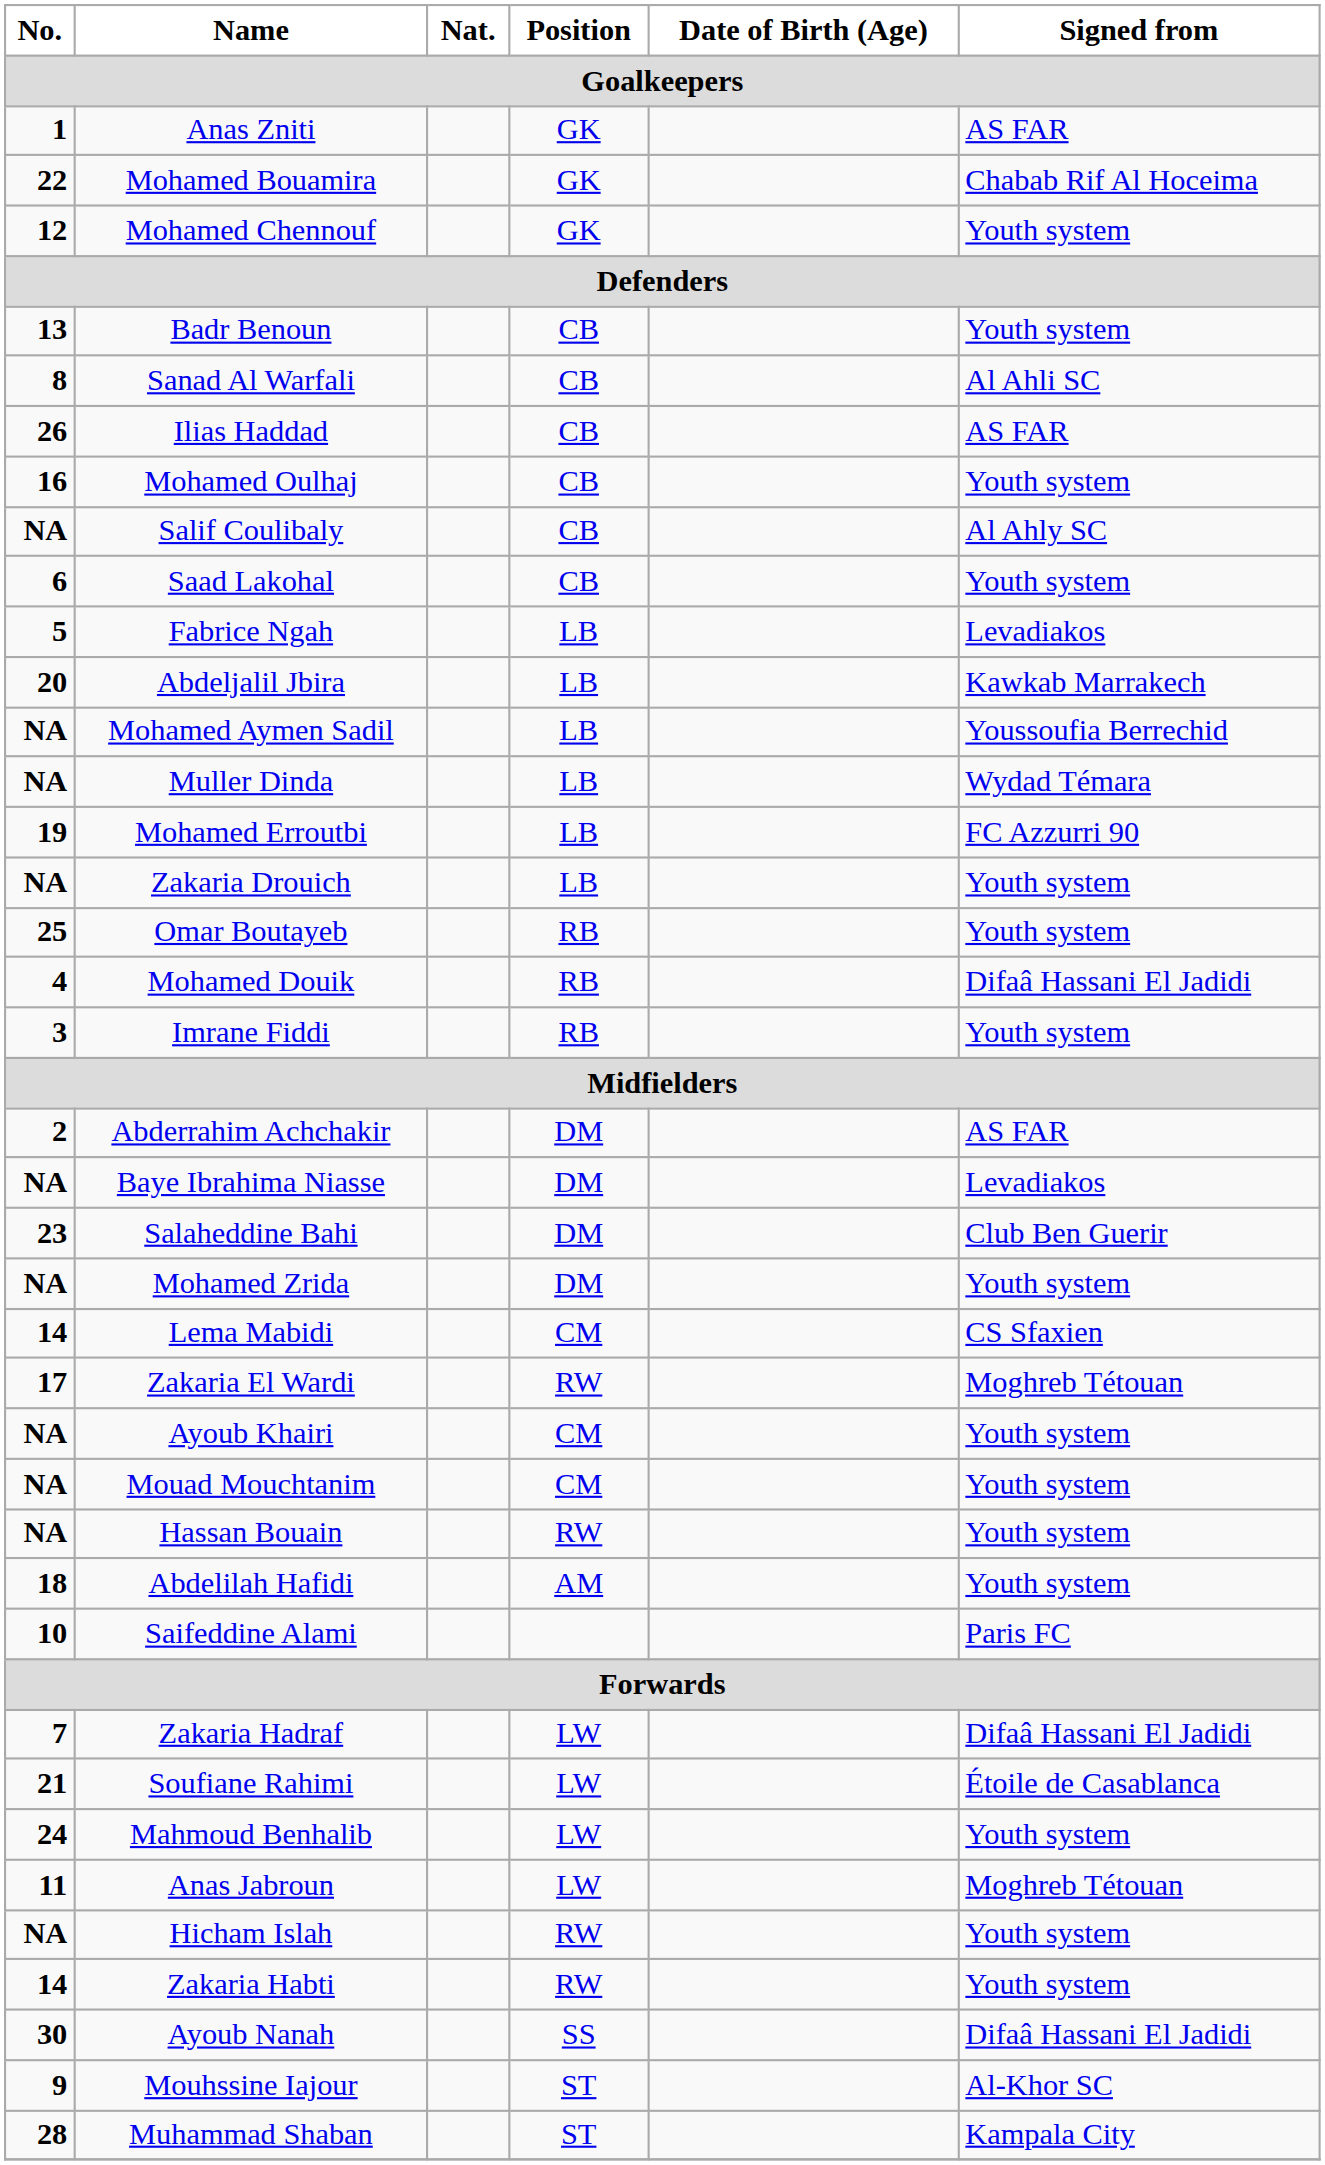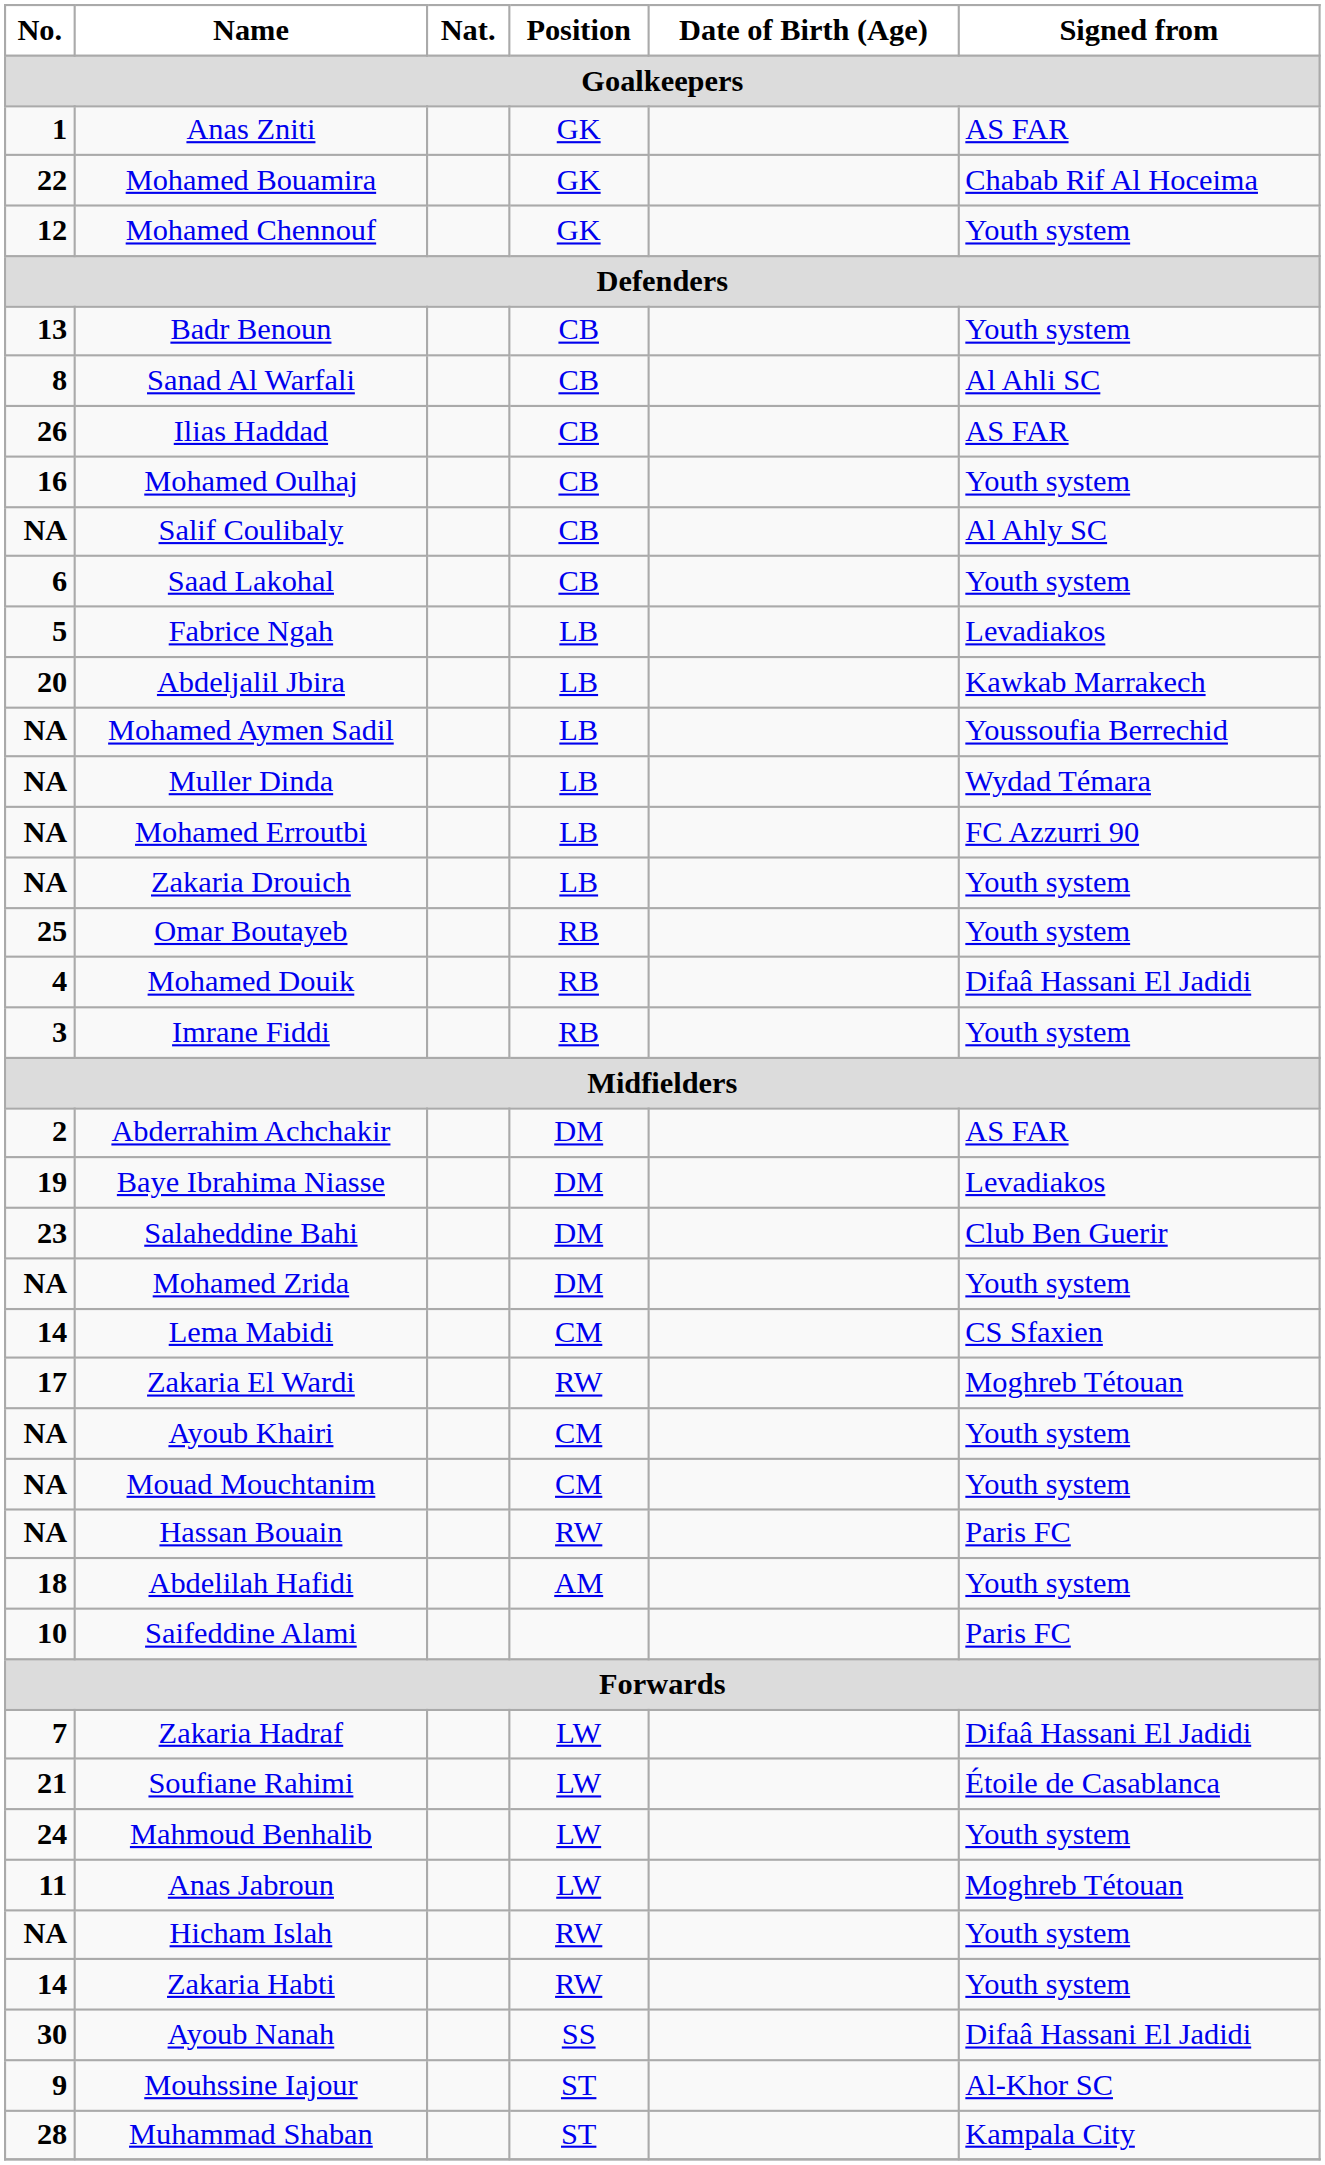 <table class="wikitable" style="text-align:center; font-size:90%; width:100%">
 <tr>
 <th style="background:white; color:black; text-align:center;">No.</th>
 <th style="background:white; color:black; text-align:center;">Name</th>
 <th style="background:white; color:black; text-align:center;">Nat.</th>
 <th style="background:white; color:black; text-align:center;">Position</th>
 <th style="background:white; color:black; text-align:center;">Date of Birth (Age)</th>
 <th style="background:white; color:black; text-align:center;">Signed from</th>
 </tr>
 <tr>
 <th colspan=10 style="background:#DCDCDC; text-align:center;">Goalkeepers</th>
 </tr>
 <tr>
 <td style="text-align:right"><strong>1</strong></td>
 <td><a href='#'>Anas Zniti</a></td>
 <td></td>
 <td><a href='#'>GK</a></td>
 <td></td>
 <td style="text-align:left"> <a href='#'>AS FAR</a></td>
 </tr>
 <tr>
 <td style="text-align:right"><strong>22</strong></td>
 <td><a href='#'>Mohamed Bouamira</a></td>
 <td></td>
 <td><a href='#'>GK</a></td>
 <td></td>
 <td style="text-align:left"> <a href='#'>Chabab Rif Al Hoceima</a></td>
 </tr>
 <tr>
 <td style="text-align:right"><strong>12</strong></td>
 <td><a href='#'>Mohamed Chennouf</a></td>
 <td></td>
 <td><a href='#'>GK</a></td>
 <td></td>
 <td style="text-align:left"> <a href='#'>Youth system</a></td>
 </tr>
 <tr>
 <th colspan=10 style="background:#DCDCDC; text-align:center;">Defenders</th>
 </tr>
 <tr>
 <td style="text-align:right"><strong>13</strong></td>
 <td><a href='#'>Badr Benoun</a></td>
 <td></td>
 <td><a href='#'>CB</a></td>
 <td></td>
 <td style="text-align:left"> <a href='#'>Youth system</a></td>
 </tr>
 <tr>
 <td style="text-align:right"><strong>8</strong></td>
 <td><a href='#'>Sanad Al Warfali</a></td>
 <td></td>
 <td><a href='#'>CB</a></td>
 <td></td>
 <td style="text-align:left"> <a href='#'>Al Ahli SC</a></td>
 </tr>
 <tr>
 <td style="text-align:right"><strong>26</strong></td>
 <td><a href='#'>Ilias Haddad</a></td>
 <td></td>
 <td><a href='#'>CB</a></td>
 <td></td>
 <td style="text-align:left"> <a href='#'>AS FAR</a></td>
 </tr>
 <tr>
 <td style="text-align:right"><strong>16</strong></td>
 <td><a href='#'>Mohamed Oulhaj</a></td>
 <td></td>
 <td><a href='#'>CB</a></td>
 <td></td>
 <td style="text-align:left"> <a href='#'>Youth system</a></td>
 </tr>
 <tr>
 <td style="text-align:right"><strong>NA</strong></td>
 <td><a href='#'>Salif Coulibaly</a></td>
 <td></td>
 <td><a href='#'>CB</a></td>
 <td></td>
 <td style="text-align:left"> <a href='#'>Al Ahly SC</a></td>
 </tr>
 <tr>
 <td style="text-align:right"><strong>6</strong></td>
 <td><a href='#'>Saad Lakohal</a></td>
 <td></td>
 <td><a href='#'>CB</a></td>
 <td></td>
 <td style="text-align:left"> <a href='#'>Youth system</a></td>
 </tr>
 <tr>
 <td style="text-align:right"><strong>5</strong></td>
 <td><a href='#'>Fabrice Ngah</a></td>
 <td></td>
 <td><a href='#'>LB</a></td>
 <td></td>
 <td style="text-align:left"> <a href='#'>Levadiakos</a></td>
 </tr>
 <tr>
 <td style="text-align:right"><strong>20</strong></td>
 <td><a href='#'>Abdeljalil Jbira</a></td>
 <td></td>
 <td><a href='#'>LB</a></td>
 <td></td>
 <td style="text-align:left"> <a href='#'>Kawkab Marrakech</a></td>
 </tr>
 <tr>
 <td style="text-align:right"><strong>NA</strong></td>
 <td><a href='#'>Mohamed Aymen Sadil</a></td>
 <td></td>
 <td><a href='#'>LB</a></td>
 <td></td>
 <td style="text-align:left"> <a href='#'>Youssoufia Berrechid</a></td>
 </tr>
 <tr>
 <td style="text-align:right"><strong>NA</strong></td>
 <td><a href='#'>Muller Dinda</a></td>
 <td></td>
 <td><a href='#'>LB</a></td>
 <td></td>
 <td style="text-align:left"> <a href='#'>Wydad Témara</a></td>
 </tr>
 <tr>
-<td style="text-align:right"><strong>19</strong></td>
+<td style="text-align:right"><strong>NA</strong></td>
 <td><a href='#'>Mohamed Erroutbi</a></td>
 <td></td>
 <td><a href='#'>LB</a></td>
 <td></td>
 <td style="text-align:left"> <a href='#'>FC Azzurri 90</a></td>
 </tr>
 <tr>
 <td style="text-align:right"><strong>NA</strong></td>
 <td><a href='#'>Zakaria Drouich</a></td>
 <td></td>
 <td><a href='#'>LB</a></td>
 <td></td>
 <td style="text-align:left"> <a href='#'>Youth system</a></td>
 </tr>
 <tr>
 <td style="text-align:right"><strong>25</strong></td>
 <td><a href='#'>Omar Boutayeb</a></td>
 <td></td>
 <td><a href='#'>RB</a></td>
 <td></td>
 <td style="text-align:left"> <a href='#'>Youth system</a></td>
 </tr>
 <tr>
 <td style="text-align:right"><strong>4</strong></td>
 <td><a href='#'>Mohamed Douik</a></td>
 <td></td>
 <td><a href='#'>RB</a></td>
 <td></td>
 <td style="text-align:left"> <a href='#'>Difaâ Hassani El Jadidi</a></td>
 </tr>
 <tr>
 <td style="text-align:right"><strong>3</strong></td>
 <td><a href='#'>Imrane Fiddi</a></td>
 <td></td>
 <td><a href='#'>RB</a></td>
 <td></td>
 <td style="text-align:left"> <a href='#'>Youth system</a></td>
 </tr>
 <tr>
 <th colspan=10 style="background:#DCDCDC; text-align:center;">Midfielders</th>
 </tr>
 <tr>
 <td style="text-align:right"><strong>2</strong></td>
 <td><a href='#'>Abderrahim Achchakir</a></td>
 <td></td>
 <td><a href='#'>DM</a></td>
 <td></td>
 <td style="text-align:left"> <a href='#'>AS FAR</a></td>
 </tr>
 <tr>
-<td style="text-align:right"><strong>NA</strong></td>
+<td style="text-align:right"><strong>19</strong></td>
 <td><a href='#'>Baye Ibrahima Niasse</a></td>
 <td></td>
 <td><a href='#'>DM</a></td>
 <td></td>
 <td style="text-align:left"> <a href='#'>Levadiakos</a></td>
 </tr>
 <tr>
 <td style="text-align:right"><strong>23</strong></td>
 <td><a href='#'>Salaheddine Bahi</a></td>
 <td></td>
 <td><a href='#'>DM</a></td>
 <td></td>
 <td style="text-align:left"> <a href='#'>Club Ben Guerir</a></td>
 </tr>
 <tr>
 <td style="text-align:right"><strong>NA</strong></td>
 <td><a href='#'>Mohamed Zrida</a></td>
 <td></td>
 <td><a href='#'>DM</a></td>
 <td></td>
 <td style="text-align:left"> <a href='#'>Youth system</a></td>
 </tr>
 <tr>
 <td style="text-align:right"><strong>14</strong></td>
 <td><a href='#'>Lema Mabidi</a></td>
 <td></td>
 <td><a href='#'>CM</a></td>
 <td></td>
 <td style="text-align:left"> <a href='#'>CS Sfaxien</a></td>
 </tr>
 <tr>
 <td style="text-align:right"><strong>17</strong></td>
 <td><a href='#'>Zakaria El Wardi</a></td>
 <td></td>
 <td><a href='#'>RW</a></td>
 <td></td>
 <td style="text-align:left"> <a href='#'>Moghreb Tétouan</a></td>
 </tr>
 <tr>
 <td style="text-align:right"><strong>NA</strong></td>
 <td><a href='#'>Ayoub Khairi</a></td>
 <td></td>
 <td><a href='#'>CM</a></td>
 <td></td>
 <td style="text-align:left"> <a href='#'>Youth system</a></td>
 </tr>
 <tr>
 <td style="text-align:right"><strong>NA</strong></td>
 <td><a href='#'>Mouad Mouchtanim</a></td>
 <td></td>
 <td><a href='#'>CM</a></td>
 <td></td>
 <td style="text-align:left"> <a href='#'>Youth system</a></td>
 </tr>
 <tr>
 <td style="text-align:right"><strong>NA</strong></td>
 <td><a href='#'>Hassan Bouain</a></td>
 <td></td>
 <td><a href='#'>RW</a></td>
 <td></td>
-<td style="text-align:left"> <a href='#'>Youth system</a></td>
+<td style="text-align:left"> <a href='#'>Paris FC</a></td>
 </tr>
 <tr>
 <td style="text-align:right"><strong>18</strong></td>
 <td><a href='#'>Abdelilah Hafidi</a></td>
 <td></td>
 <td><a href='#'>AM</a></td>
 <td></td>
 <td style="text-align:left"> <a href='#'>Youth system</a></td>
 </tr>
 <tr>
 <td style="text-align:right"><strong>10</strong></td>
 <td><a href='#'>Saifeddine Alami</a></td>
 <td></td>
 <td></td>
 <td></td>
 <td style="text-align:left"> <a href='#'>Paris FC</a></td>
 </tr>
 <tr>
 <th colspan=10 style="background:#DCDCDC; text-align:center;">Forwards</th>
 </tr>
 <tr>
 <td style="text-align:right"><strong>7</strong></td>
 <td><a href='#'>Zakaria Hadraf</a></td>
 <td></td>
 <td><a href='#'>LW</a></td>
 <td></td>
 <td style="text-align:left"> <a href='#'>Difaâ Hassani El Jadidi</a></td>
 </tr>
 <tr>
 <td style="text-align:right"><strong>21</strong></td>
 <td><a href='#'>Soufiane Rahimi</a></td>
 <td></td>
 <td><a href='#'>LW</a></td>
 <td></td>
 <td style="text-align:left"> <a href='#'>Étoile de Casablanca</a></td>
 </tr>
 <tr>
 <td style="text-align:right"><strong>24</strong></td>
 <td><a href='#'>Mahmoud Benhalib</a></td>
 <td></td>
 <td><a href='#'>LW</a></td>
 <td></td>
 <td style="text-align:left"> <a href='#'>Youth system</a></td>
 </tr>
 <tr>
 <td style="text-align:right"><strong>11</strong></td>
 <td><a href='#'>Anas Jabroun</a></td>
 <td></td>
 <td><a href='#'>LW</a></td>
 <td></td>
 <td style="text-align:left"> <a href='#'>Moghreb Tétouan</a></td>
 </tr>
 <tr>
 <td style="text-align:right"><strong>NA</strong></td>
 <td><a href='#'>Hicham Islah</a></td>
 <td></td>
 <td><a href='#'>RW</a></td>
 <td></td>
 <td style="text-align:left"> <a href='#'>Youth system</a></td>
 </tr>
 <tr>
 <td style="text-align:right"><strong>14</strong></td>
 <td><a href='#'>Zakaria Habti</a></td>
 <td></td>
 <td><a href='#'>RW</a></td>
 <td></td>
 <td style="text-align:left"> <a href='#'>Youth system</a></td>
 </tr>
 <tr>
 <td style="text-align:right"><strong>30</strong></td>
 <td><a href='#'>Ayoub Nanah</a></td>
 <td></td>
 <td><a href='#'>SS</a></td>
 <td></td>
 <td style="text-align:left"> <a href='#'>Difaâ Hassani El Jadidi</a></td>
 </tr>
 <tr>
 <td style="text-align:right"><strong>9</strong></td>
 <td><a href='#'>Mouhssine Iajour</a></td>
 <td></td>
 <td><a href='#'>ST</a></td>
 <td></td>
 <td style="text-align:left"> <a href='#'>Al-Khor SC</a></td>
 </tr>
 <tr>
 <td style="text-align:right"><strong>28</strong></td>
 <td><a href='#'>Muhammad Shaban</a></td>
 <td></td>
 <td><a href='#'>ST</a></td>
 <td></td>
 <td style="text-align:left"> <a href='#'>Kampala City</a></td>
 </tr>
 <tr>
 </tr>
 </table>
